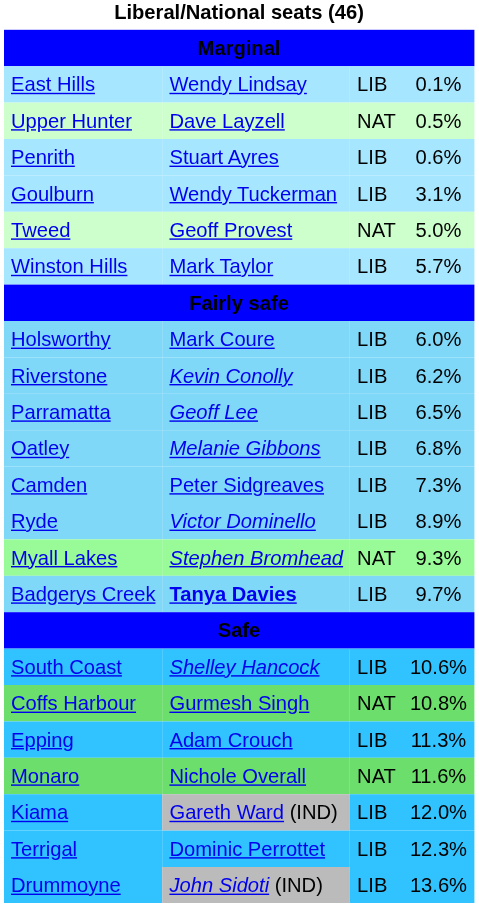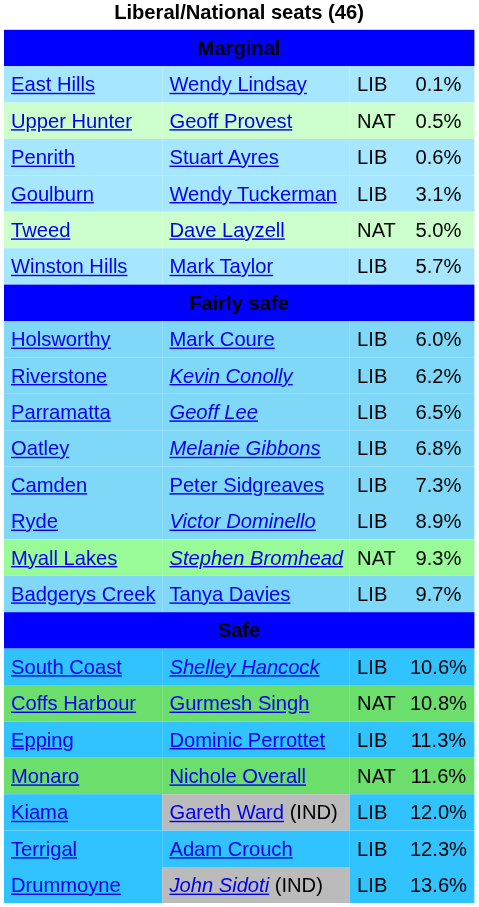 <table class="toccolours" cellpadding="5" cellspacing="0" style="float:left; margin-right:.5em; margin-top:.4em; font-size:90%;">
 <tr>
 <td colspan="4" style="text-align:center;"><strong>Liberal/National seats (46)</strong></td>
 </tr>
 <tr>
 <td colspan="4"  style="text-align:center; background:Blue;"><span><strong>Marginal</strong></span></td>
 </tr>
 <tr>
 <td style="text-align:left; background:#a6e7ff;"><a href='#'>East Hills</a></td>
 <td style="text-align:left; background:#a6e7ff;"><a href='#'>Wendy Lindsay</a></td>
 <td style="text-align:left; background:#a6e7ff;">LIB</td>
 <td style="text-align:center; background:#a6e7ff;">0.1%</td>
 </tr>
 <tr>
 <td style="text-align:left; background:#cfc;"><a href='#'>Upper Hunter</a></td>
-<td style="text-align:left; background:#cfc;"><a href='#'>Dave Layzell</a></td>
+<td style="text-align:left; background:#cfc;"><a href='#'>Geoff Provest</a></td>
 <td style="text-align:left; background:#cfc;">NAT</td>
 <td style="text-align:center; background:#cfc;">0.5%</td>
 </tr>
 <tr>
 <td style="text-align:left; background:#a6e7ff;"><a href='#'>Penrith</a></td>
 <td style="text-align:left; background:#a6e7ff;"><a href='#'>Stuart Ayres</a></td>
 <td style="text-align:left; background:#a6e7ff;">LIB</td>
 <td style="text-align:center; background:#a6e7ff;">0.6%</td>
 </tr>
 <tr>
 <td style="text-align:left; background:#a6e7ff;"><a href='#'>Goulburn</a></td>
 <td style="text-align:left; background:#a6e7ff;"><a href='#'>Wendy Tuckerman</a></td>
 <td style="text-align:left; background:#a6e7ff;">LIB</td>
 <td style="text-align:center; background:#a6e7ff;">3.1%</td>
 </tr>
 <tr>
 <td style="text-align:left; background:#cfc;"><a href='#'>Tweed</a></td>
-<td style="text-align:left; background:#cfc;"><a href='#'>Geoff Provest</a></td>
+<td style="text-align:left; background:#cfc;"><a href='#'>Dave Layzell</a></td>
 <td style="text-align:left; background:#cfc;">NAT</td>
 <td style="text-align:center; background:#cfc;">5.0%</td>
 </tr>
 <tr>
 <td style="text-align:left; background:#a6e7ff;"><a href='#'>Winston Hills</a></td>
 <td style="text-align:left; background:#a6e7ff;"><a href='#'>Mark Taylor</a></td>
 <td style="text-align:left; background:#a6e7ff;">LIB</td>
 <td style="text-align:center; background:#a6e7ff;">5.7%</td>
 </tr>
 <tr>
 <td colspan="4"  style="text-align:center; background:Blue;"><span><strong>Fairly safe</strong></span></td>
 </tr>
 <tr>
 <td style="text-align:left; background:#80d8f9;"><a href='#'>Holsworthy</a></td>
 <td style="text-align:left; background:#80d8f9;"><a href='#'>Mark Coure</a></td>
 <td style="text-align:left; background:#80d8f9;">LIB</td>
 <td style="text-align:center; background:#80d8f9;">6.0%</td>
 </tr>
 <tr>
 <td style="text-align:left; background:#80d8f9;"><a href='#'>Riverstone</a></td>
 <td style="text-align:left; background:#80d8f9;"><em><a href='#'>Kevin Conolly</a></em></td>
 <td style="text-align:left; background:#80d8f9;">LIB</td>
 <td style="text-align:center; background:#80d8f9;">6.2%</td>
 </tr>
 <tr>
 <td style="text-align:left; background:#80d8f9;"><a href='#'>Parramatta</a></td>
 <td style="text-align:left; background:#80d8f9;"><em><a href='#'>Geoff Lee</a></em></td>
 <td style="text-align:left; background:#80d8f9;">LIB</td>
 <td style="text-align:center; background:#80d8f9;">6.5%</td>
 </tr>
 <tr>
 <td style="text-align:left; background:#80d8f9;"><a href='#'>Oatley</a></td>
 <td style="text-align:left; background:#80d8f9;"><em><a href='#'>Melanie Gibbons</a></em></td>
 <td style="text-align:left; background:#80d8f9;">LIB</td>
 <td style="text-align:center; background:#80d8f9;">6.8%</td>
 </tr>
 <tr>
 <td style="text-align:left; background:#80d8f9;"><a href='#'>Camden</a></td>
 <td style="text-align:left; background:#80d8f9;"><a href='#'>Peter Sidgreaves</a></td>
 <td style="text-align:left; background:#80d8f9;">LIB</td>
 <td style="text-align:center; background:#80d8f9;">7.3%</td>
 </tr>
 <tr>
 <td style="text-align:left; background:#80d8f9;"><a href='#'>Ryde</a></td>
 <td style="text-align:left; background:#80d8f9;"><em><a href='#'>Victor Dominello</a></em></td>
 <td style="text-align:left; background:#80d8f9;">LIB</td>
 <td style="text-align:center; background:#80d8f9;">8.9%</td>
 </tr>
 <tr>
 <td style="text-align:left; background:#98fb98;"><a href='#'>Myall Lakes</a></td>
 <td style="text-align:left; background:#98fb98;"><em><a href='#'>Stephen Bromhead</a></em></td>
 <td style="text-align:left; background:#98fb98;">NAT</td>
 <td style="text-align:center; background:#98fb98;">9.3%</td>
 </tr>
 <tr>
 <td style="text-align:left; background:#80d8f9;"><a href='#'>Badgerys Creek</a></td>
-<td style="text-align:left; background:#80d8f9;"><strong><a href='#'>Tanya Davies</a></strong></td>
+<td style="text-align:left; background:#80d8f9;"><a href='#'>Tanya Davies</a></td>
 <td style="text-align:left; background:#80d8f9;">LIB</td>
 <td style="text-align:center; background:#80d8f9;">9.7%</td>
 </tr>
 <tr>
 <td colspan="4"  style="text-align:center; background:blue;"><span><strong>Safe</strong></span></td>
 </tr>
 <tr>
 <td style="text-align:left; background:#31c3ff;"><a href='#'>South Coast</a></td>
 <td style="text-align:left; background:#31c3ff;"><em><a href='#'>Shelley Hancock</a></em></td>
 <td style="text-align:left; background:#31c3ff;">LIB</td>
 <td style="text-align:center; background:#31c3ff;">10.6%</td>
 </tr>
 <tr>
 <td style="text-align:left; background:#6cde6c;"><a href='#'>Coffs Harbour</a></td>
 <td style="text-align:left; background:#6cde6c;"><a href='#'>Gurmesh Singh</a></td>
 <td style="text-align:left; background:#6cde6c;">NAT</td>
 <td style="text-align:center; background:#6cde6c;">10.8%</td>
 </tr>
 <tr>
 <td style="text-align:left; background:#31c3ff;"><a href='#'>Epping</a></td>
-<td style="text-align:left; background:#31c3ff;"><a href='#'>Adam Crouch</a></td>
+<td style="text-align:left; background:#31c3ff;"><a href='#'>Dominic Perrottet</a></td>
 <td style="text-align:left; background:#31c3ff;">LIB</td>
 <td style="text-align:center; background:#31c3ff;">11.3%</td>
 </tr>
 <tr>
 <td style="text-align:left; background:#6cde6c;"><a href='#'>Monaro</a></td>
 <td style="text-align:left; background:#6cde6c;"><a href='#'>Nichole Overall</a></td>
 <td style="text-align:left; background:#6cde6c;">NAT</td>
 <td style="text-align:center; background:#6cde6c;">11.6%</td>
 </tr>
 <tr>
 <td style="text-align:left; background:#31c3ff;"><a href='#'>Kiama</a></td>
 <td style="text-align:left; background:#bbb;"><a href='#'>Gareth Ward</a> (IND)</td>
 <td style="text-align:left; background:#31c3ff;">LIB</td>
 <td style="text-align:center; background:#31c3ff;">12.0%</td>
 </tr>
 <tr>
 <td style="text-align:left; background:#31c3ff;"><a href='#'>Terrigal</a></td>
-<td style="text-align:left; background:#31c3ff;"><a href='#'>Dominic Perrottet</a></td>
+<td style="text-align:left; background:#31c3ff;"><a href='#'>Adam Crouch</a></td>
 <td style="text-align:left; background:#31c3ff;">LIB</td>
 <td style="text-align:center; background:#31c3ff;">12.3%</td>
 </tr>
 <tr>
 <td style="text-align:left; background:#31c3ff;"><a href='#'>Drummoyne</a></td>
 <td style="text-align:left; background:#bbb;"><em><a href='#'>John Sidoti</a></em> (IND)</td>
 <td style="text-align:left; background:#31c3ff;">LIB</td>
 <td style="text-align:center; background:#31c3ff;">13.6%</td>
 </tr>
 </table>
